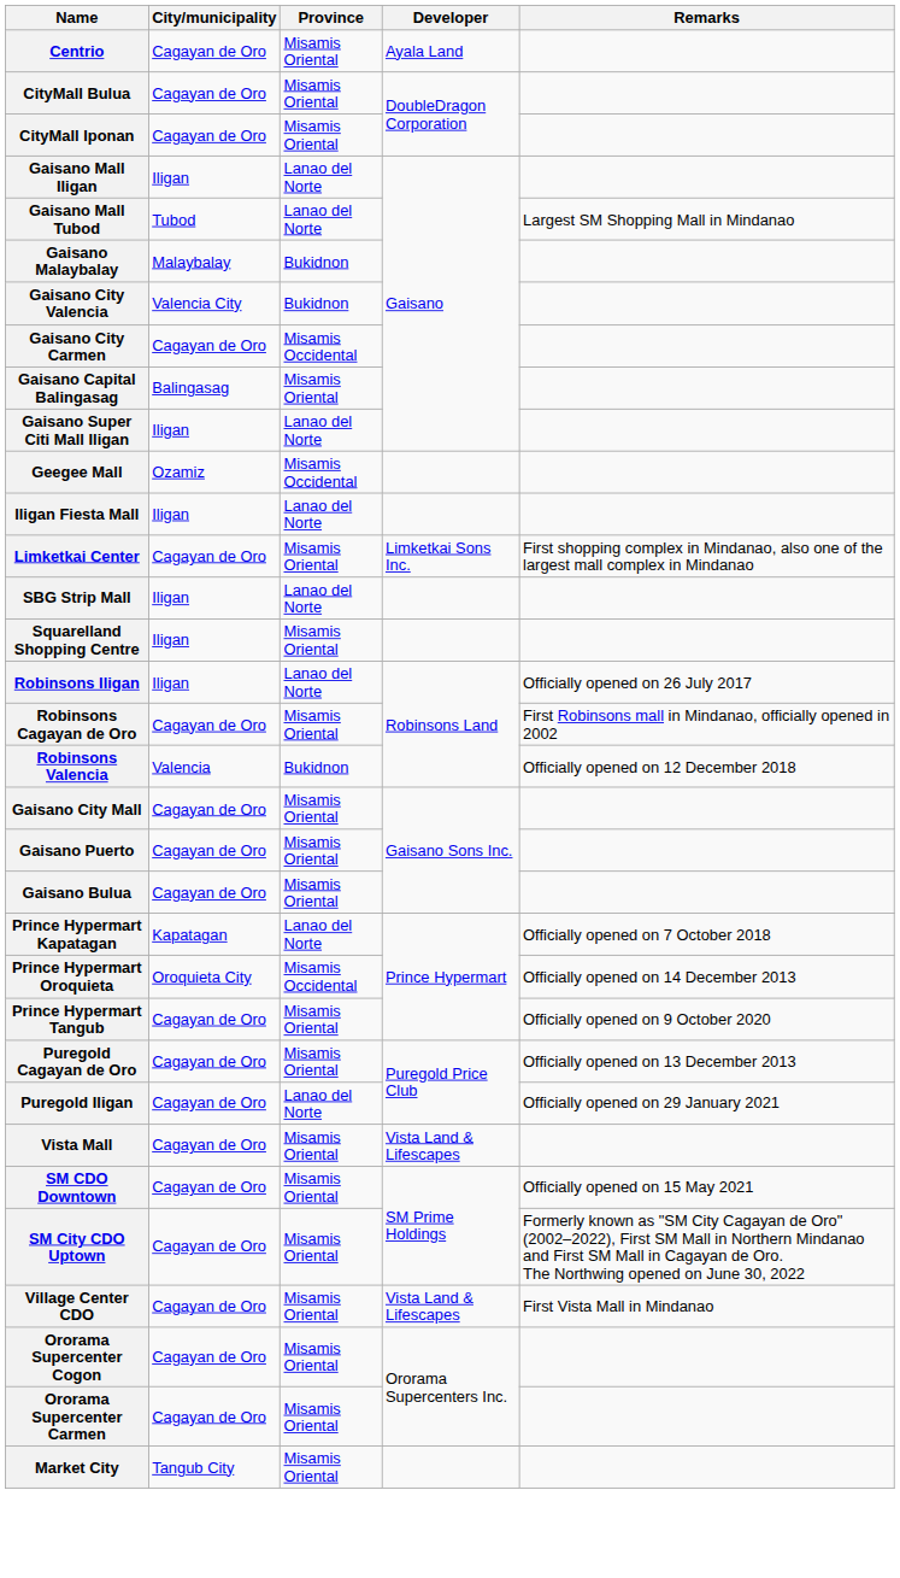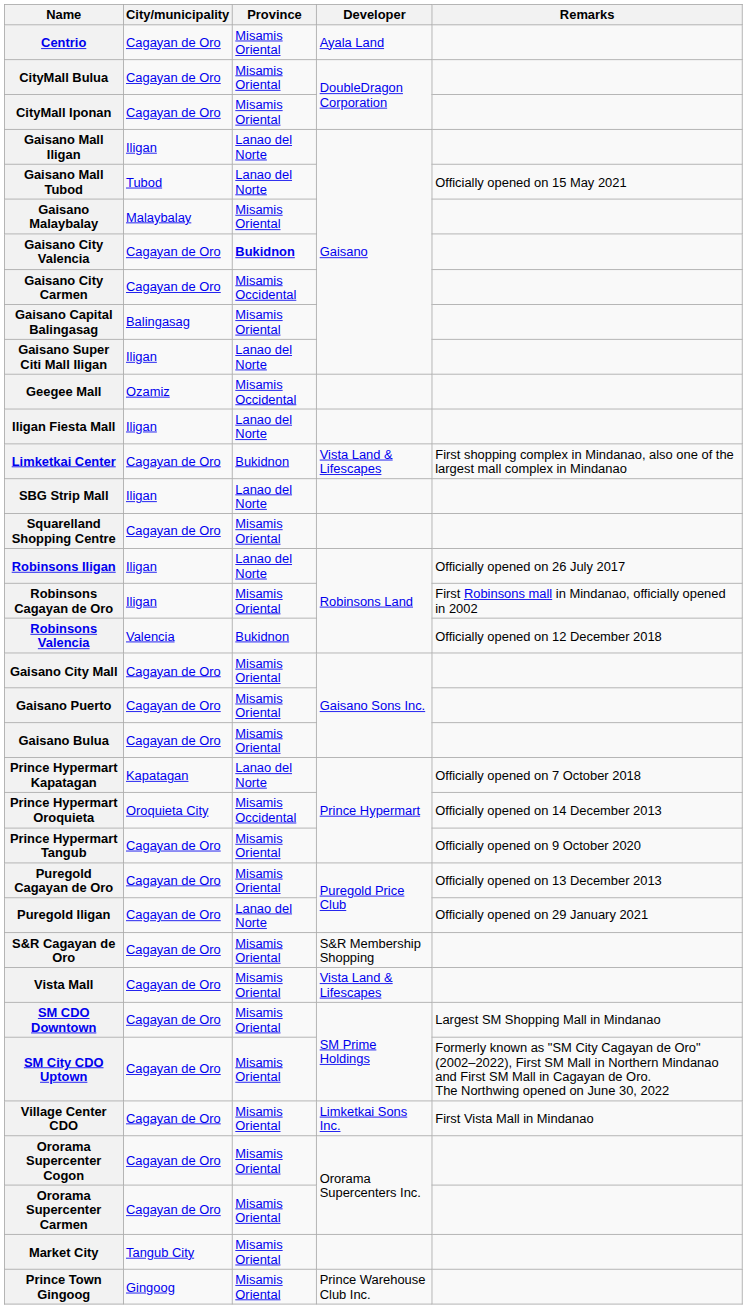 <table class="wikitable sortable plainrowheaders" style="font-size:95%;">
 <tr>
 <th scope="col">Name</th>
 <th scope="col">City/municipality</th>
 <th scope="col">Province</th>
 <th scope="col">Developer</th>
 <th scope="col" class="unsortable">Remarks</th>
 </tr>
 <tr>
 <th scope="row"><a href='#'>Centrio</a></th>
 <td><a href='#'>Cagayan de Oro</a></td>
 <td><a href='#'>Misamis Oriental</a></td>
 <td><a href='#'>Ayala Land</a></td>
 <td></td>
 </tr>
 <tr>
 <th scope="row">CityMall Bulua</th>
 <td><a href='#'>Cagayan de Oro</a></td>
 <td><a href='#'>Misamis Oriental</a></td>
 <td rowspan="2"><a href='#'>DoubleDragon Corporation</a></td>
 <td></td>
 </tr>
 <tr>
 <th scope="row">CityMall Iponan</th>
 <td><a href='#'>Cagayan de Oro</a></td>
 <td><a href='#'>Misamis Oriental</a></td>
 <td></td>
 </tr>
 <tr>
 <th scope="row">Gaisano Mall Iligan</th>
 <td><a href='#'>Iligan</a></td>
 <td><a href='#'>Lanao del Norte</a></td>
 <td rowspan="7"><a href='#'>Gaisano</a></td>
 <td></td>
 </tr>
 <tr>
 <th scope="row">Gaisano Mall Tubod</th>
 <td><a href='#'>Tubod</a></td>
 <td><a href='#'>Lanao del Norte</a></td>
-<td>Largest SM Shopping Mall in Mindanao</td>
+<td>Officially opened on 15 May 2021</td>
 </tr>
 <tr>
 <th scope="row">Gaisano Malaybalay</th>
 <td><a href='#'>Malaybalay</a></td>
-<td><a href='#'>Bukidnon</a></td>
+<td><a href='#'>Misamis Oriental</a></td>
 <td></td>
 </tr>
 <tr>
 <th scope="row">Gaisano City Valencia</th>
-<td><a href='#'>Valencia City</a></td>
-<td><a href='#'>Bukidnon</a></td>
+<td><a href='#'>Cagayan de Oro</a></td>
+<td><strong><a href='#'>Bukidnon</a></strong></td>
 <td></td>
 </tr>
 <tr>
 <th scope="row">Gaisano City Carmen</th>
 <td><a href='#'>Cagayan de Oro</a></td>
 <td><a href='#'>Misamis Occidental</a></td>
 <td></td>
 </tr>
 <tr>
 <th scope="row">Gaisano Capital Balingasag</th>
 <td><a href='#'>Balingasag</a></td>
 <td><a href='#'>Misamis Oriental</a></td>
 <td></td>
 </tr>
 <tr>
 <th scope="row">Gaisano Super Citi Mall Iligan</th>
 <td><a href='#'>Iligan</a></td>
 <td><a href='#'>Lanao del Norte</a></td>
 <td></td>
 </tr>
 <tr>
 <th scope="row">Geegee Mall</th>
 <td><a href='#'>Ozamiz</a></td>
 <td><a href='#'>Misamis Occidental</a></td>
 <td></td>
 <td></td>
 </tr>
 <tr>
 <th scope="row">Iligan Fiesta Mall</th>
 <td><a href='#'>Iligan</a></td>
 <td><a href='#'>Lanao del Norte</a></td>
 <td></td>
 <td></td>
 </tr>
 <tr>
 <th scope="row"><a href='#'>Limketkai Center</a></th>
 <td><a href='#'>Cagayan de Oro</a></td>
-<td><a href='#'>Misamis Oriental</a></td>
-<td><a href='#'>Limketkai Sons Inc.</a></td>
+<td><a href='#'>Bukidnon</a></td>
+<td><a href='#'>Vista Land & Lifescapes</a></td>
 <td>First shopping complex in Mindanao, also one of the largest mall complex in Mindanao</td>
 </tr>
 <tr>
 <th scope="row">SBG Strip Mall</th>
 <td><a href='#'>Iligan</a></td>
 <td><a href='#'>Lanao del Norte</a></td>
 <td></td>
 <td></td>
 </tr>
 <tr>
 <th scope="row">Squarelland Shopping Centre</th>
-<td><a href='#'>Iligan</a></td>
+<td><a href='#'>Cagayan de Oro</a></td>
 <td><a href='#'>Misamis Oriental</a></td>
 <td></td>
 <td></td>
 </tr>
 <tr>
 <th scope="row"><a href='#'>Robinsons Iligan</a></th>
 <td><a href='#'>Iligan</a></td>
 <td><a href='#'>Lanao del Norte</a></td>
 <td rowspan="3"><a href='#'>Robinsons Land</a></td>
 <td>Officially opened on 26 July 2017</td>
 </tr>
 <tr>
 <th scope="row">Robinsons Cagayan de Oro</th>
-<td><a href='#'>Cagayan de Oro</a></td>
+<td><a href='#'>Iligan</a></td>
 <td><a href='#'>Misamis Oriental</a></td>
 <td>First <a href='#'>Robinsons mall</a> in Mindanao, officially opened in 2002</td>
 </tr>
 <tr>
 <th scope="row"><a href='#'>Robinsons Valencia</a></th>
 <td><a href='#'>Valencia</a></td>
 <td><a href='#'>Bukidnon</a></td>
 <td>Officially opened on 12 December 2018</td>
 </tr>
 <tr>
 <th scope="row">Gaisano City Mall</th>
 <td><a href='#'>Cagayan de Oro</a></td>
 <td><a href='#'>Misamis Oriental</a></td>
 <td rowspan="3"><a href='#'>Gaisano Sons Inc.</a></td>
 <td></td>
 </tr>
 <tr>
 <th scope="row">Gaisano Puerto</th>
 <td><a href='#'>Cagayan de Oro</a></td>
 <td><a href='#'>Misamis Oriental</a></td>
 <td></td>
 </tr>
 <tr>
 <th scope="row">Gaisano Bulua</th>
 <td><a href='#'>Cagayan de Oro</a></td>
 <td><a href='#'>Misamis Oriental</a></td>
 <td></td>
 </tr>
 <tr>
 <th scope="row">Prince Hypermart Kapatagan</th>
 <td><a href='#'>Kapatagan</a></td>
 <td><a href='#'>Lanao del Norte</a></td>
 <td rowspan="3"><a href='#'>Prince Hypermart</a></td>
 <td>Officially opened on 7 October 2018</td>
 </tr>
 <tr>
 <th scope="row">Prince Hypermart Oroquieta</th>
 <td><a href='#'>Oroquieta City</a></td>
 <td><a href='#'>Misamis Occidental</a></td>
 <td>Officially opened on 14 December 2013</td>
 </tr>
 <tr>
 <th scope="row">Prince Hypermart Tangub</th>
 <td><a href='#'>Cagayan de Oro</a></td>
 <td><a href='#'>Misamis Oriental</a></td>
 <td>Officially opened on 9 October 2020</td>
 </tr>
 <tr>
 <th scope="row">Puregold Cagayan de Oro</th>
 <td><a href='#'>Cagayan de Oro</a></td>
 <td><a href='#'>Misamis Oriental</a></td>
 <td rowspan="2"><a href='#'>Puregold Price Club</a></td>
 <td>Officially opened on 13 December 2013</td>
 </tr>
 <tr>
 <th scope="row">Puregold Iligan</th>
 <td><a href='#'>Cagayan de Oro</a></td>
 <td><a href='#'>Lanao del Norte</a></td>
 <td>Officially opened on 29 January 2021</td>
 </tr>
 <tr>
+<th scope="row">S&R Cagayan de Oro</th>
+<td><a href='#'>Cagayan de Oro</a></td>
+<td><a href='#'>Misamis Oriental</a></td>
+<td>S&R Membership Shopping</td>
+<td></td>
+</tr>
+<tr>
 <th scope="row">Vista Mall</th>
 <td><a href='#'>Cagayan de Oro</a></td>
 <td><a href='#'>Misamis Oriental</a></td>
 <td><a href='#'>Vista Land & Lifescapes</a></td>
 <td></td>
 </tr>
 <tr>
 <th scope="row"><a href='#'>SM CDO Downtown</a></th>
 <td><a href='#'>Cagayan de Oro</a></td>
 <td><a href='#'>Misamis Oriental</a></td>
 <td rowspan="2"><a href='#'>SM Prime Holdings</a></td>
-<td>Officially opened on 15 May 2021</td>
+<td>Largest SM Shopping Mall in Mindanao</td>
 </tr>
 <tr>
 <th scope="row"><a href='#'>SM City CDO Uptown</a></th>
 <td><a href='#'>Cagayan de Oro</a></td>
 <td><a href='#'>Misamis Oriental</a></td>
 <td>Formerly known as "SM City Cagayan de Oro" (2002–2022), First SM Mall in Northern Mindanao and First SM Mall in Cagayan de Oro.<br>The Northwing opened on June 30, 2022</td>
 </tr>
 <tr>
 <th scope="row">Village Center CDO</th>
 <td><a href='#'>Cagayan de Oro</a></td>
 <td><a href='#'>Misamis Oriental</a></td>
-<td><a href='#'>Vista Land & Lifescapes</a></td>
+<td><a href='#'>Limketkai Sons Inc.</a></td>
 <td>First Vista Mall in Mindanao</td>
 </tr>
 <tr>
 <th scope="row">Ororama Supercenter Cogon</th>
 <td><a href='#'>Cagayan de Oro</a></td>
 <td><a href='#'>Misamis Oriental</a></td>
 <td rowspan="2">Ororama Supercenters Inc.</td>
 <td></td>
 </tr>
 <tr>
 <th scope="row">Ororama Supercenter Carmen</th>
 <td><a href='#'>Cagayan de Oro</a></td>
 <td><a href='#'>Misamis Oriental</a></td>
 <td></td>
 </tr>
 <tr>
 <th scope="row">Market City</th>
 <td><a href='#'>Tangub City</a></td>
 <td><a href='#'>Misamis Oriental</a></td>
 <td></td>
 </tr>
+<tr>
+<th scope="row">Prince Town Gingoog</th>
+<td><a href='#'>Gingoog</a></td>
+<td><a href='#'>Misamis Oriental</a></td>
+<td>Prince Warehouse Club Inc.</td>
+<td></td>
+</tr>
 </table>
